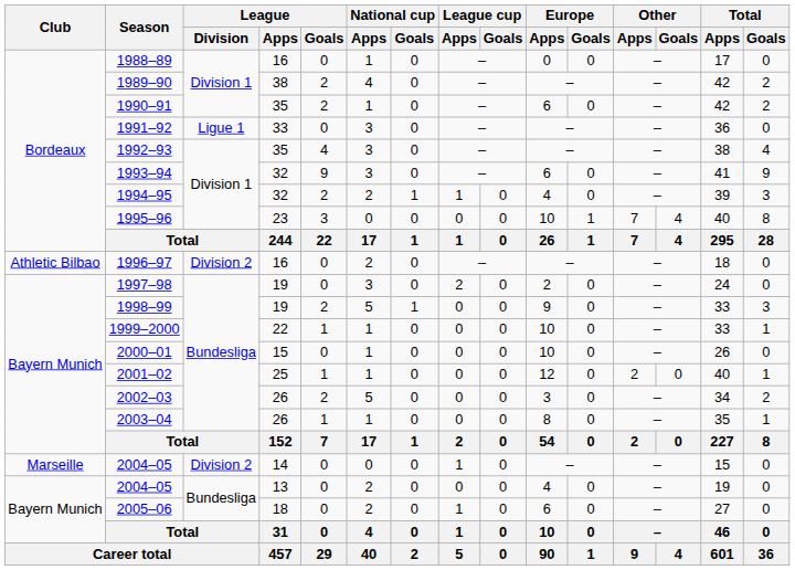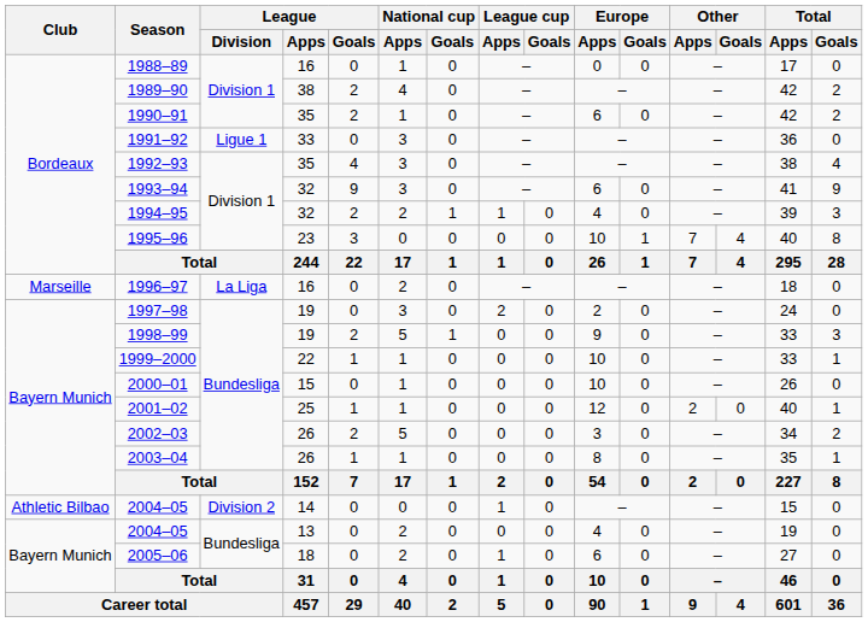 <table class="wikitable" style="text-align:center">
 <tr>
 <th rowspan="2">Club</th>
 <th rowspan="2">Season</th>
 <th colspan="3">League</th>
 <th colspan="2">National cup</th>
 <th colspan="2">League cup</th>
 <th colspan="2">Europe</th>
 <th colspan="2">Other</th>
 <th colspan="2">Total</th>
 </tr>
 <tr>
 <th>Division</th>
 <th>Apps</th>
 <th>Goals</th>
 <th>Apps</th>
 <th>Goals</th>
 <th>Apps</th>
 <th>Goals</th>
 <th>Apps</th>
 <th>Goals</th>
 <th>Apps</th>
 <th>Goals</th>
 <th>Apps</th>
 <th>Goals</th>
 </tr>
 <tr>
 <td rowspan="9"><a href='#'>Bordeaux</a></td>
 <td><a href='#'>1988–89</a></td>
 <td rowspan="3"><a href='#'>Division 1</a></td>
 <td>16</td>
 <td>0</td>
 <td>1</td>
 <td>0</td>
 <td colspan="2">–</td>
 <td>0</td>
 <td>0</td>
 <td colspan="2">–</td>
 <td>17</td>
 <td>0</td>
 </tr>
 <tr>
 <td><a href='#'>1989–90</a></td>
 <td>38</td>
 <td>2</td>
 <td>4</td>
 <td>0</td>
 <td colspan="2">–</td>
 <td colspan="2">–</td>
 <td colspan="2">–</td>
 <td>42</td>
 <td>2</td>
 </tr>
 <tr>
 <td><a href='#'>1990–91</a></td>
 <td>35</td>
 <td>2</td>
 <td>1</td>
 <td>0</td>
 <td colspan="2">–</td>
 <td>6</td>
 <td>0</td>
 <td colspan="2">–</td>
 <td>42</td>
 <td>2</td>
 </tr>
 <tr>
 <td><a href='#'>1991–92</a></td>
 <td><a href='#'>Ligue 1</a></td>
 <td>33</td>
 <td>0</td>
 <td>3</td>
 <td>0</td>
 <td colspan="2">–</td>
 <td colspan="2">–</td>
 <td colspan="2">–</td>
 <td>36</td>
 <td>0</td>
 </tr>
 <tr>
 <td><a href='#'>1992–93</a></td>
 <td rowspan="4">Division 1</td>
 <td>35</td>
 <td>4</td>
 <td>3</td>
 <td>0</td>
 <td colspan="2">–</td>
 <td colspan="2">–</td>
 <td colspan="2">–</td>
 <td>38</td>
 <td>4</td>
 </tr>
 <tr>
 <td><a href='#'>1993–94</a></td>
 <td>32</td>
 <td>9</td>
 <td>3</td>
 <td>0</td>
 <td colspan="2">–</td>
 <td>6</td>
 <td>0</td>
 <td colspan="2">–</td>
 <td>41</td>
 <td>9</td>
 </tr>
 <tr>
 <td><a href='#'>1994–95</a></td>
 <td>32</td>
 <td>2</td>
 <td>2</td>
 <td>1</td>
 <td>1</td>
 <td>0</td>
 <td>4</td>
 <td>0</td>
 <td colspan="2">–</td>
 <td>39</td>
 <td>3</td>
 </tr>
 <tr>
 <td><a href='#'>1995–96</a></td>
 <td>23</td>
 <td>3</td>
 <td>0</td>
 <td>0</td>
 <td>0</td>
 <td>0</td>
 <td>10</td>
 <td>1</td>
 <td>7</td>
 <td>4</td>
 <td>40</td>
 <td>8</td>
 </tr>
 <tr>
 <th colspan="2">Total</th>
 <th>244</th>
 <th>22</th>
 <th>17</th>
 <th>1</th>
 <th>1</th>
 <th>0</th>
 <th>26</th>
 <th>1</th>
 <th>7</th>
 <th>4</th>
 <th>295</th>
 <th>28</th>
 </tr>
 <tr>
-<td><a href='#'>Athletic Bilbao</a></td>
+<td><a href='#'>Marseille</a></td>
 <td><a href='#'>1996–97</a></td>
-<td><a href='#'>Division 2</a></td>
+<td><a href='#'>La Liga</a></td>
 <td>16</td>
 <td>0</td>
 <td>2</td>
 <td>0</td>
 <td colspan="2">–</td>
 <td colspan="2">–</td>
 <td colspan="2">–</td>
 <td>18</td>
 <td>0</td>
 </tr>
 <tr>
 <td rowspan="8"><a href='#'>Bayern Munich</a></td>
 <td><a href='#'>1997–98</a></td>
 <td rowspan="7"><a href='#'>Bundesliga</a></td>
 <td>19</td>
 <td>0</td>
 <td>3</td>
 <td>0</td>
 <td>2</td>
 <td>0</td>
 <td>2</td>
 <td>0</td>
 <td colspan="2">–</td>
 <td>24</td>
 <td>0</td>
 </tr>
 <tr>
 <td><a href='#'>1998–99</a></td>
 <td>19</td>
 <td>2</td>
 <td>5</td>
 <td>1</td>
 <td>0</td>
 <td>0</td>
 <td>9</td>
 <td>0</td>
 <td colspan="2">–</td>
 <td>33</td>
 <td>3</td>
 </tr>
 <tr>
 <td><a href='#'>1999–2000</a></td>
 <td>22</td>
 <td>1</td>
 <td>1</td>
 <td>0</td>
 <td>0</td>
 <td>0</td>
 <td>10</td>
 <td>0</td>
 <td colspan="2">–</td>
 <td>33</td>
 <td>1</td>
 </tr>
 <tr>
 <td><a href='#'>2000–01</a></td>
 <td>15</td>
 <td>0</td>
 <td>1</td>
 <td>0</td>
 <td>0</td>
 <td>0</td>
 <td>10</td>
 <td>0</td>
 <td colspan="2">–</td>
 <td>26</td>
 <td>0</td>
 </tr>
 <tr>
 <td><a href='#'>2001–02</a></td>
 <td>25</td>
 <td>1</td>
 <td>1</td>
 <td>0</td>
 <td>0</td>
 <td>0</td>
 <td>12</td>
 <td>0</td>
 <td>2</td>
 <td>0</td>
 <td>40</td>
 <td>1</td>
 </tr>
 <tr>
 <td><a href='#'>2002–03</a></td>
 <td>26</td>
 <td>2</td>
 <td>5</td>
 <td>0</td>
 <td>0</td>
 <td>0</td>
 <td>3</td>
 <td>0</td>
 <td colspan="2">–</td>
 <td>34</td>
 <td>2</td>
 </tr>
 <tr>
 <td><a href='#'>2003–04</a></td>
 <td>26</td>
 <td>1</td>
 <td>1</td>
 <td>0</td>
 <td>0</td>
 <td>0</td>
 <td>8</td>
 <td>0</td>
 <td colspan="2">–</td>
 <td>35</td>
 <td>1</td>
 </tr>
 <tr>
 <th colspan="2">Total</th>
 <th>152</th>
 <th>7</th>
 <th>17</th>
 <th>1</th>
 <th>2</th>
 <th>0</th>
 <th>54</th>
 <th>0</th>
 <th>2</th>
 <th>0</th>
 <th>227</th>
 <th>8</th>
 </tr>
 <tr>
-<td><a href='#'>Marseille</a></td>
+<td><a href='#'>Athletic Bilbao</a></td>
 <td><a href='#'>2004–05</a></td>
 <td><a href='#'>Division 2</a></td>
 <td>14</td>
 <td>0</td>
 <td>0</td>
 <td>0</td>
 <td>1</td>
 <td>0</td>
 <td colspan="2">–</td>
 <td colspan="2">–</td>
 <td>15</td>
 <td>0</td>
 </tr>
 <tr>
 <td rowspan="3">Bayern Munich</td>
 <td><a href='#'>2004–05</a></td>
 <td rowspan="2">Bundesliga</td>
 <td>13</td>
 <td>0</td>
 <td>2</td>
 <td>0</td>
 <td>0</td>
 <td>0</td>
 <td>4</td>
 <td>0</td>
 <td colspan="2">–</td>
 <td>19</td>
 <td>0</td>
 </tr>
 <tr>
 <td><a href='#'>2005–06</a></td>
 <td>18</td>
 <td>0</td>
 <td>2</td>
 <td>0</td>
 <td>1</td>
 <td>0</td>
 <td>6</td>
 <td>0</td>
 <td colspan="2">–</td>
 <td>27</td>
 <td>0</td>
 </tr>
 <tr>
 <th colspan="2">Total</th>
 <th>31</th>
 <th>0</th>
 <th>4</th>
 <th>0</th>
 <th>1</th>
 <th>0</th>
 <th>10</th>
 <th>0</th>
 <th colspan="2">–</th>
 <th>46</th>
 <th>0</th>
 </tr>
 <tr>
 <th colspan="3">Career total</th>
 <th>457</th>
 <th>29</th>
 <th>40</th>
 <th>2</th>
 <th>5</th>
 <th>0</th>
 <th>90</th>
 <th>1</th>
 <th>9</th>
 <th>4</th>
 <th>601</th>
 <th>36</th>
 </tr>
 </table>
